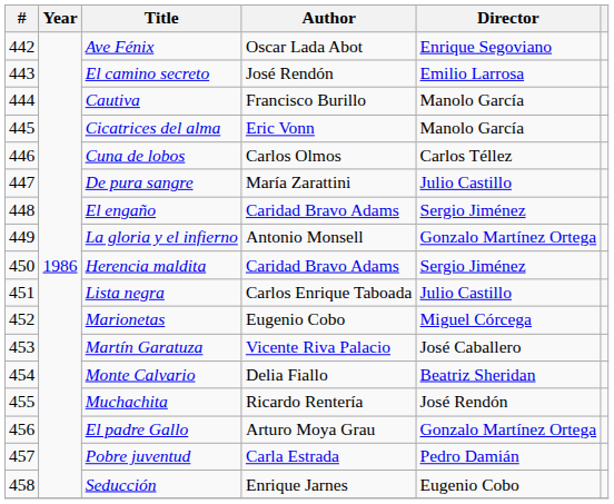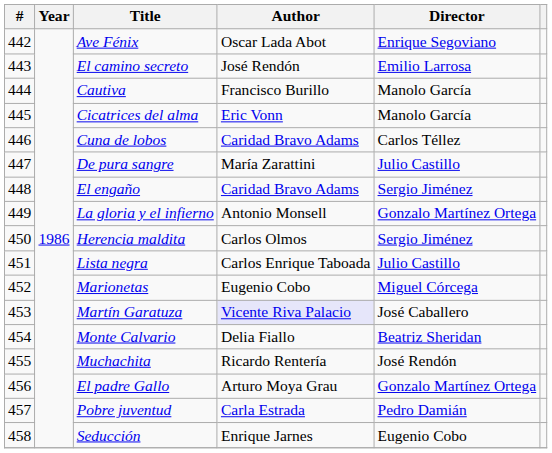 <table class="wikitable sortable">
 <tr>
 <th>#</th>
 <th>Year</th>
 <th>Title</th>
 <th>Author</th>
 <th>Director</th>
 <th></th>
 </tr>
 <tr>
 <td>442</td>
 <td rowspan="17"><a href='#'>1986</a></td>
 <td><em><a href='#'>Ave Fénix</a></em></td>
 <td>Oscar Lada Abot</td>
 <td><a href='#'>Enrique Segoviano</a></td>
 <td></td>
 </tr>
 <tr>
 <td>443</td>
 <td><em><a href='#'>El camino secreto</a></em></td>
 <td>José Rendón</td>
 <td><a href='#'>Emilio Larrosa</a></td>
 <td></td>
 </tr>
 <tr>
 <td>444</td>
 <td><em><a href='#'>Cautiva</a></em></td>
 <td>Francisco Burillo</td>
 <td>Manolo García</td>
 <td></td>
 </tr>
 <tr>
 <td>445</td>
 <td><em><a href='#'>Cicatrices del alma</a></em></td>
 <td><a href='#'>Eric Vonn</a></td>
 <td>Manolo García</td>
 <td></td>
 </tr>
 <tr>
 <td>446</td>
 <td><em><a href='#'>Cuna de lobos</a></em></td>
-<td>Carlos Olmos</td>
+<td><a href='#'>Caridad Bravo Adams</a></td>
 <td>Carlos Téllez</td>
 <td></td>
 </tr>
 <tr>
 <td>447</td>
 <td><em><a href='#'>De pura sangre</a></em></td>
 <td>María Zarattini</td>
 <td><a href='#'>Julio Castillo</a></td>
 <td></td>
 </tr>
 <tr>
 <td>448</td>
 <td><em><a href='#'>El engaño</a></em></td>
 <td><a href='#'>Caridad Bravo Adams</a></td>
 <td><a href='#'>Sergio Jiménez</a></td>
 <td></td>
 </tr>
 <tr>
 <td>449</td>
 <td><em><a href='#'>La gloria y el infierno</a></em></td>
 <td>Antonio Monsell</td>
 <td><a href='#'>Gonzalo Martínez Ortega</a></td>
 <td></td>
 </tr>
 <tr>
 <td>450</td>
 <td><em><a href='#'>Herencia maldita</a></em></td>
-<td><a href='#'>Caridad Bravo Adams</a></td>
+<td>Carlos Olmos</td>
 <td><a href='#'>Sergio Jiménez</a></td>
 <td></td>
 </tr>
 <tr>
 <td>451</td>
 <td><em><a href='#'>Lista negra</a></em></td>
 <td>Carlos Enrique Taboada</td>
 <td><a href='#'>Julio Castillo</a></td>
 <td></td>
 </tr>
 <tr>
 <td>452</td>
 <td><em><a href='#'>Marionetas</a></em></td>
 <td>Eugenio Cobo</td>
 <td><a href='#'>Miguel Córcega</a></td>
 <td></td>
 </tr>
 <tr>
 <td>453</td>
 <td><em><a href='#'>Martín Garatuza</a></em></td>
-<td><a href='#'>Vicente Riva Palacio</a></td>
+<td style="background: lavender;"><a href='#'>Vicente Riva Palacio</a></td>
 <td>José Caballero</td>
 <td></td>
 </tr>
 <tr>
 <td>454</td>
 <td><em><a href='#'>Monte Calvario</a></em></td>
 <td>Delia Fiallo</td>
 <td><a href='#'>Beatriz Sheridan</a></td>
 <td></td>
 </tr>
 <tr>
 <td>455</td>
 <td><em><a href='#'>Muchachita</a></em></td>
 <td>Ricardo Rentería</td>
 <td>José Rendón</td>
 <td></td>
 </tr>
 <tr>
 <td>456</td>
 <td><em><a href='#'>El padre Gallo</a></em></td>
 <td>Arturo Moya Grau</td>
 <td><a href='#'>Gonzalo Martínez Ortega</a></td>
 <td></td>
 </tr>
 <tr>
 <td>457</td>
 <td><em><a href='#'>Pobre juventud</a></em></td>
 <td><a href='#'>Carla Estrada</a></td>
 <td><a href='#'>Pedro Damián</a></td>
 <td></td>
 </tr>
 <tr>
 <td>458</td>
 <td><em><a href='#'>Seducción</a></em></td>
 <td>Enrique Jarnes</td>
 <td>Eugenio Cobo</td>
 <td></td>
 </tr>
 <tr>
 </tr>
 </table>
